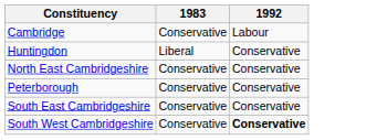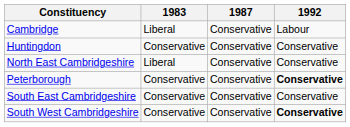 <table class="wikitable">
 <tr>
 <th>Constituency</th>
 <th>1983</th>
+<th>1987</th>
 <th>1992</th>
 </tr>
 <tr>
 <td><a href='#'>Cambridge</a></td>
+<td bgcolor=>Liberal</td>
 <td bgcolor=>Conservative</td>
 <td bgcolor=>Labour</td>
 </tr>
 <tr>
 <td><a href='#'>Huntingdon</a></td>
-<td bgcolor=>Liberal</td>
+<td bgcolor=>Conservative</td>
+<td bgcolor=>Conservative</td>
 <td bgcolor=>Conservative</td>
 </tr>
 <tr>
 <td><a href='#'>North East Cambridgeshire</a></td>
+<td bgcolor=>Liberal</td>
 <td bgcolor=>Conservative</td>
 <td bgcolor=>Conservative</td>
 </tr>
 <tr>
 <td><a href='#'>Peterborough</a></td>
 <td bgcolor=>Conservative</td>
 <td bgcolor=>Conservative</td>
+<td bgcolor=><strong>Conservative</strong></td>
 </tr>
 <tr>
 <td><a href='#'>South East Cambridgeshire</a></td>
+<td bgcolor=>Conservative</td>
 <td bgcolor=>Conservative</td>
 <td bgcolor=>Conservative</td>
 </tr>
 <tr>
 <td><a href='#'>South West Cambridgeshire</a></td>
 <td bgcolor=>Conservative</td>
+<td bgcolor=>Conservative</td>
 <td bgcolor=><strong>Conservative</strong></td>
 </tr>
 </table>
